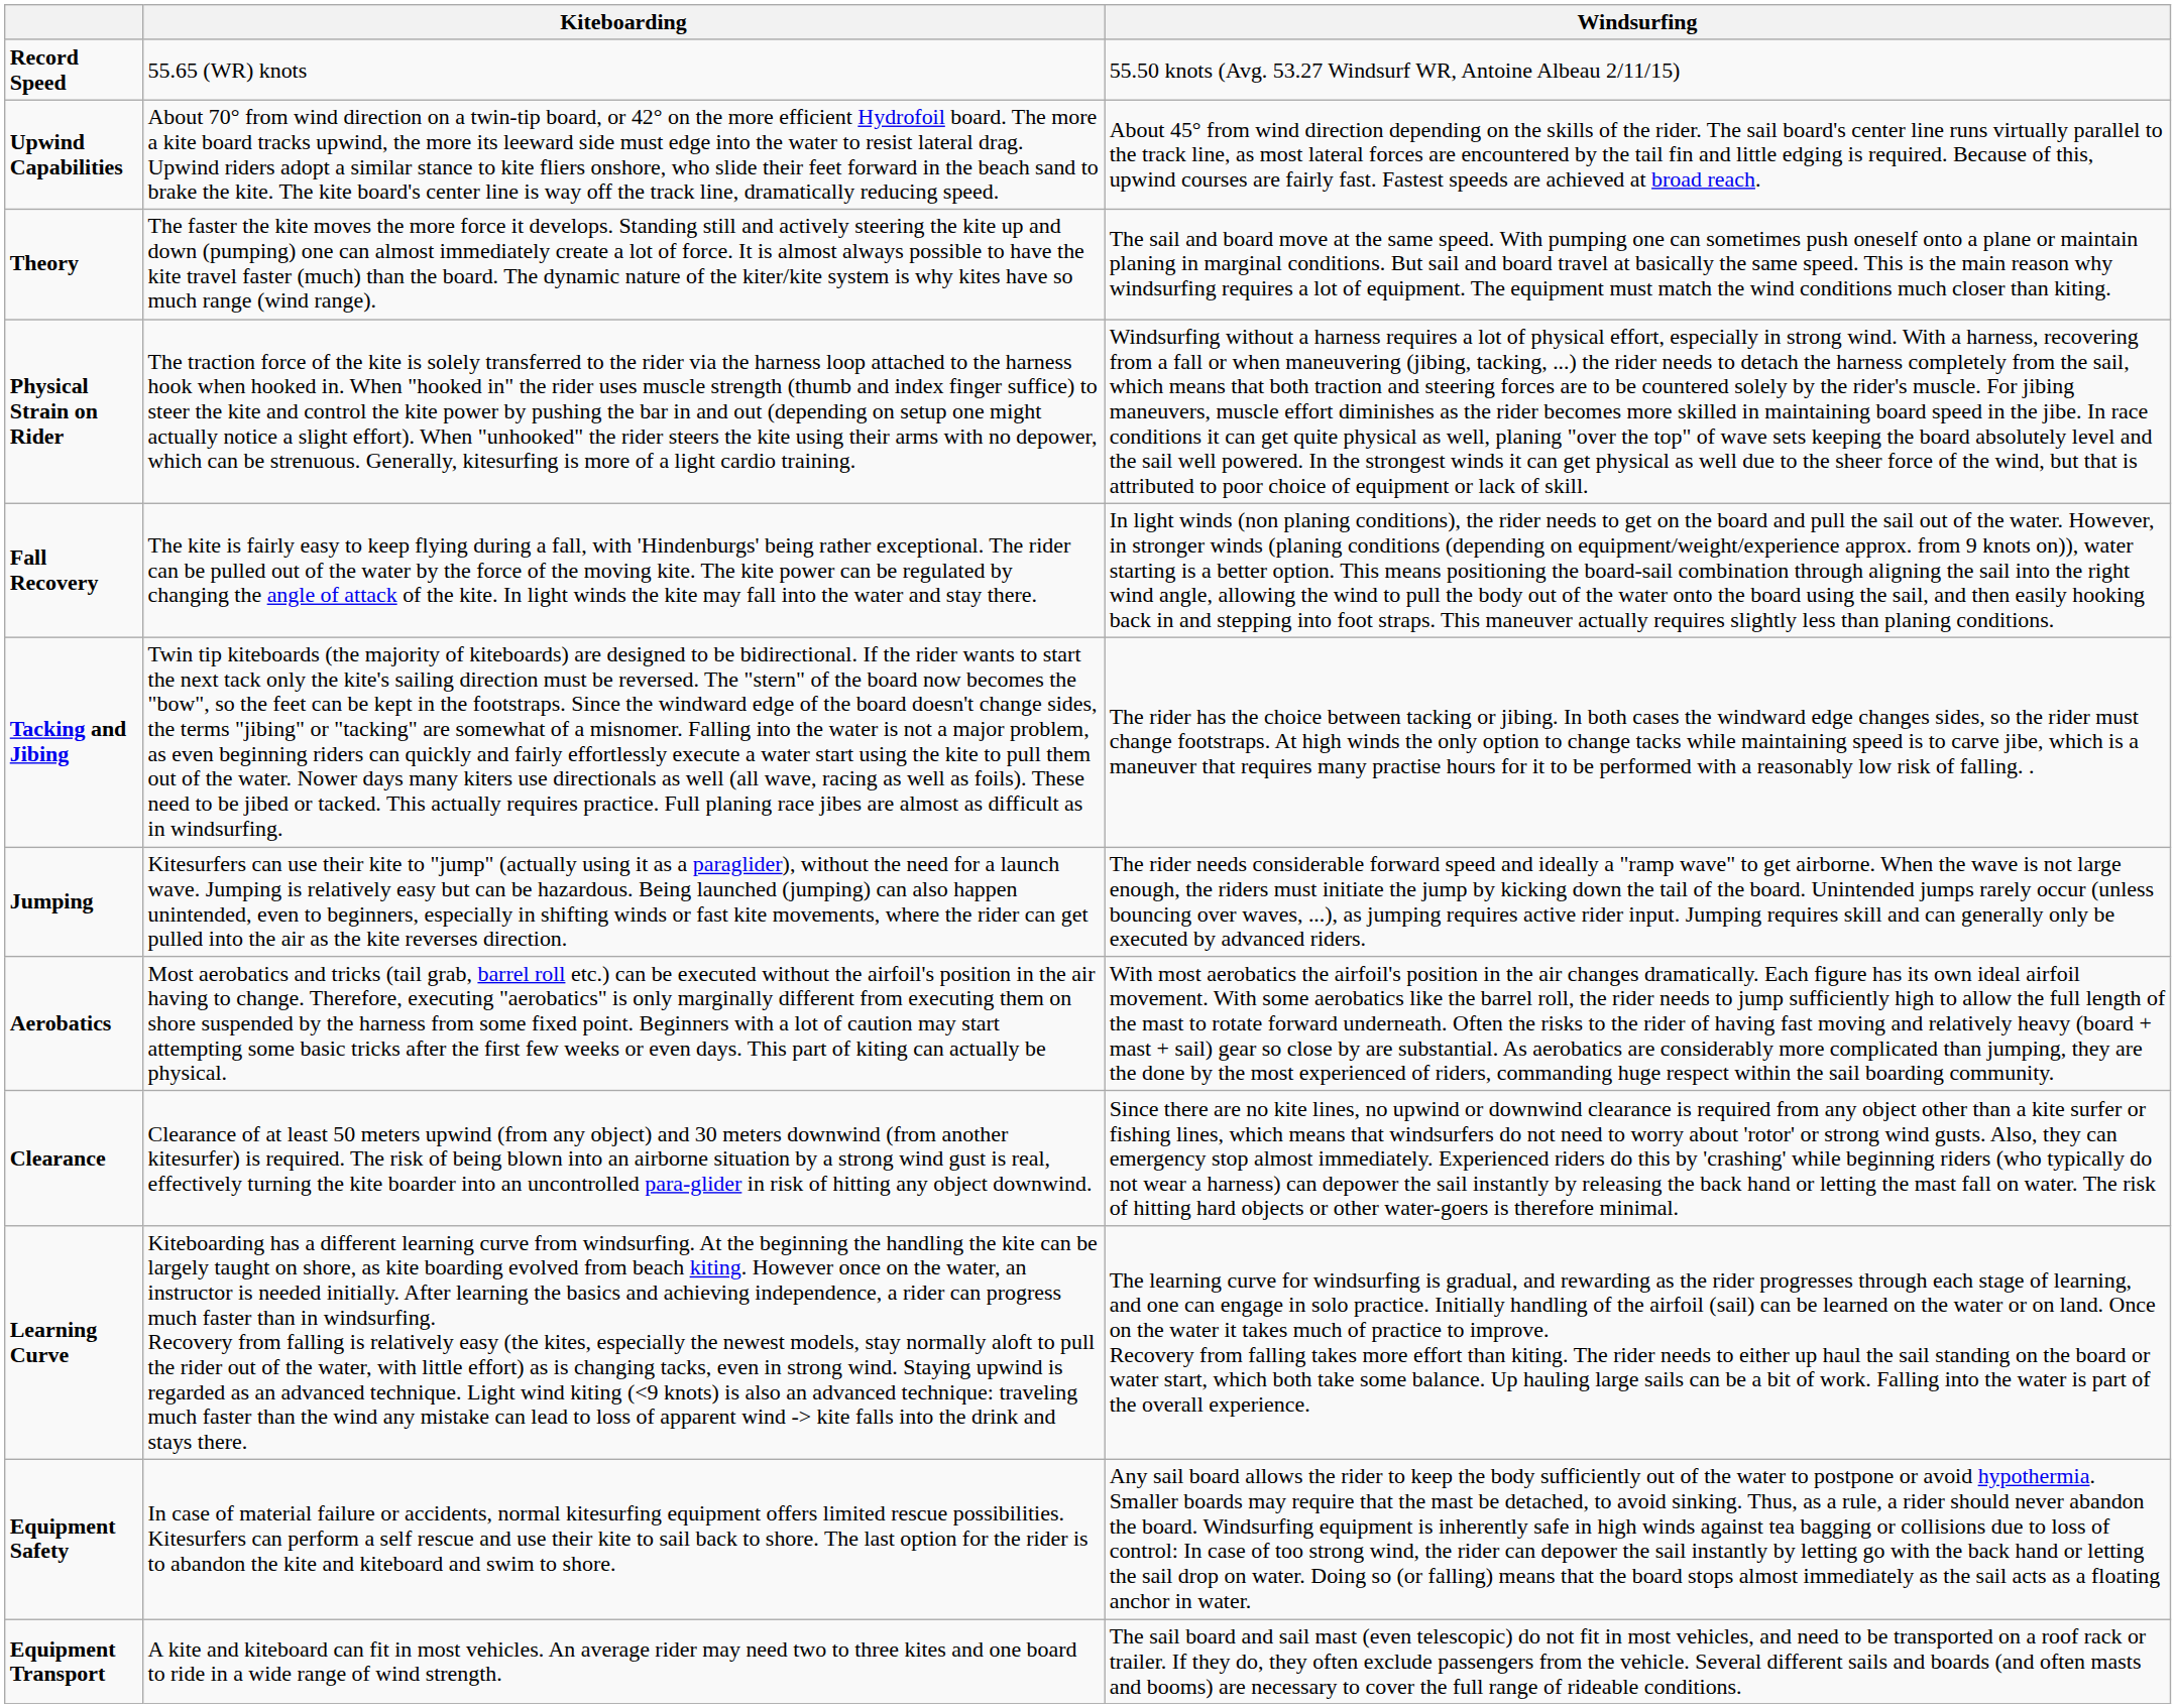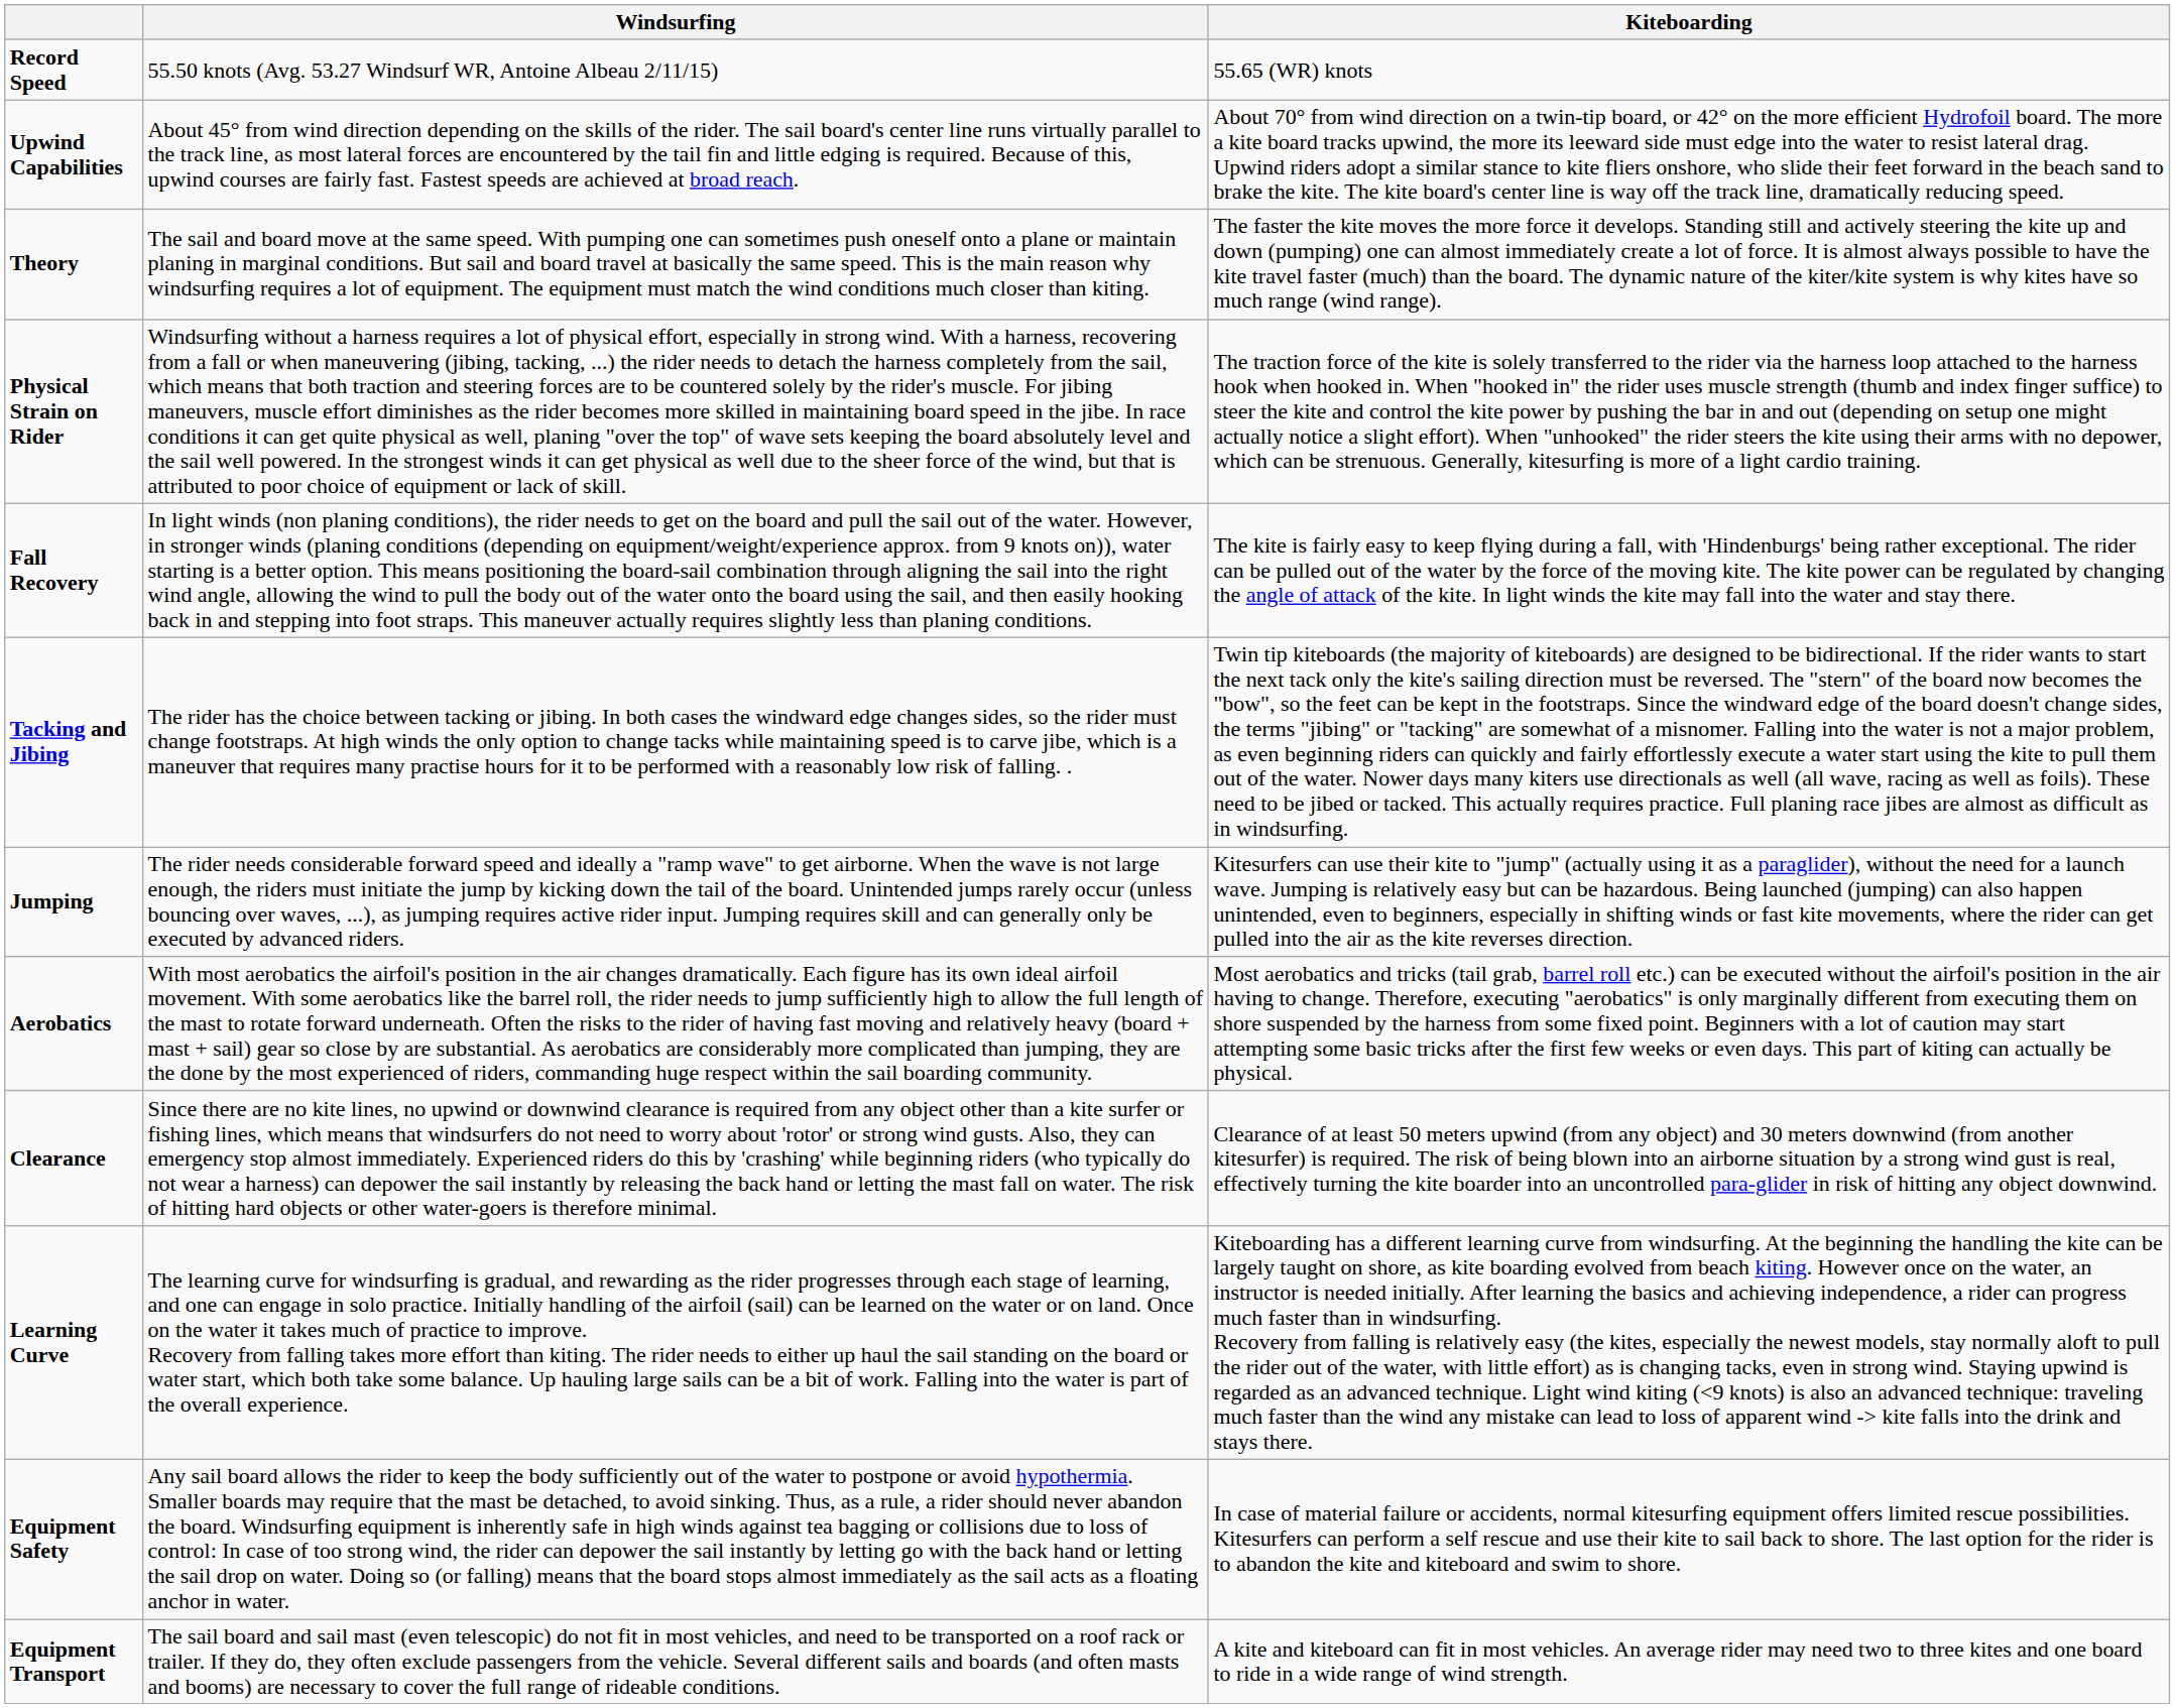 <table class="wikitable">
 <tr>
 <th></th>
+<th>Windsurfing</th>
 <th>Kiteboarding</th>
-<th>Windsurfing</th>
 </tr>
 <tr>
 <td><strong>Record Speed</strong></td>
+<td>55.50 knots (Avg. 53.27 Windsurf WR, Antoine Albeau 2/11/15)</td>
 <td>55.65 (WR) knots</td>
-<td>55.50 knots (Avg. 53.27 Windsurf WR, Antoine Albeau 2/11/15)</td>
 </tr>
 <tr>
 <td><strong>Upwind Capabilities</strong></td>
+<td>About 45° from wind direction depending on the skills of the rider. The sail board's center line runs virtually parallel to the track line, as most lateral forces are encountered by the tail fin and little edging is required. Because of this, upwind courses are fairly fast.  Fastest speeds are achieved at <a href='#'>broad reach</a>.</td>
 <td>About 70° from wind direction on a twin-tip board, or 42° on the more efficient <a href='#'>Hydrofoil</a> board. The more a kite board tracks upwind, the more its leeward side must edge into the water to resist lateral drag. Upwind riders adopt a similar stance to kite fliers onshore, who slide their feet forward in the beach sand to brake the kite. The kite board's center line is way off the track line, dramatically reducing speed.</td>
-<td>About 45° from wind direction depending on the skills of the rider. The sail board's center line runs virtually parallel to the track line, as most lateral forces are encountered by the tail fin and little edging is required. Because of this, upwind courses are fairly fast.  Fastest speeds are achieved at <a href='#'>broad reach</a>.</td>
 </tr>
 <tr>
 <td><strong>Theory</strong></td>
+<td>The sail and board move at the same speed. With pumping one can sometimes push oneself onto a plane or maintain planing in marginal conditions. But sail and board travel at basically the same speed. This is the main reason why windsurfing requires a lot of equipment. The equipment must match the wind conditions much closer than kiting.</td>
 <td>The faster the kite moves the more force it develops. Standing still and actively steering the kite up and down (pumping) one can almost immediately create a lot of force. It is almost always possible to have the kite travel faster (much) than the board. The dynamic nature of the kiter/kite system is why kites have so much range (wind range).</td>
-<td>The sail and board move at the same speed. With pumping one can sometimes push oneself onto a plane or maintain planing in marginal conditions. But sail and board travel at basically the same speed. This is the main reason why windsurfing requires a lot of equipment. The equipment must match the wind conditions much closer than kiting.</td>
 </tr>
 <tr>
 <td><strong>Physical Strain on Rider</strong></td>
+<td>Windsurfing without a harness requires a lot of physical effort, especially in strong wind. With a harness, recovering from a fall or when maneuvering (jibing, tacking, ...) the rider needs to detach the harness completely from the sail, which means that both traction and steering forces are to be countered solely by the rider's muscle. For jibing maneuvers, muscle effort diminishes as the rider becomes more skilled in maintaining board speed in the jibe. In race conditions it can get quite physical as well, planing "over the top" of wave sets keeping the board absolutely level and the sail well powered. In the strongest winds it can get physical as well due to the sheer force of the wind, but that is attributed to poor choice of equipment or lack of skill.</td>
 <td>The traction force of the kite is solely transferred to the rider via the harness loop attached to the harness hook when hooked in. When "hooked in" the rider uses muscle strength (thumb and index finger suffice) to steer the kite and control the kite power by pushing the bar in and out (depending on setup one might actually notice a slight effort). When "unhooked" the rider steers the kite using their arms with no depower, which can be strenuous. Generally, kitesurfing is more of a light cardio training.</td>
-<td>Windsurfing without a harness requires a lot of physical effort, especially in strong wind. With a harness, recovering from a fall or when maneuvering (jibing, tacking, ...) the rider needs to detach the harness completely from the sail, which means that both traction and steering forces are to be countered solely by the rider's muscle. For jibing maneuvers, muscle effort diminishes as the rider becomes more skilled in maintaining board speed in the jibe. In race conditions it can get quite physical as well, planing "over the top" of wave sets keeping the board absolutely level and the sail well powered. In the strongest winds it can get physical as well due to the sheer force of the wind, but that is attributed to poor choice of equipment or lack of skill.</td>
 </tr>
 <tr>
 <td><strong>Fall Recovery</strong></td>
+<td>In light winds (non planing conditions), the rider needs to get on the board and pull the sail out of the water. However, in stronger winds (planing conditions (depending on equipment/weight/experience approx. from 9 knots on)), water starting is a better option.  This means positioning the board-sail combination through aligning the sail into the right wind angle, allowing the wind to pull the body out of the water onto the board using the sail, and then easily hooking back in and stepping into foot straps. This maneuver actually requires slightly less than planing conditions.</td>
 <td>The kite is fairly easy to keep flying during a fall, with 'Hindenburgs' being rather exceptional. The rider can be pulled out of the water by the force of the moving kite. The kite power can be regulated by changing the <a href='#'>angle of attack</a> of the kite. In light winds the kite may fall into the water and stay there.</td>
-<td>In light winds (non planing conditions), the rider needs to get on the board and pull the sail out of the water. However, in stronger winds (planing conditions (depending on equipment/weight/experience approx. from 9 knots on)), water starting is a better option.  This means positioning the board-sail combination through aligning the sail into the right wind angle, allowing the wind to pull the body out of the water onto the board using the sail, and then easily hooking back in and stepping into foot straps. This maneuver actually requires slightly less than planing conditions.</td>
 </tr>
 <tr>
 <td><strong><a href='#'>Tacking</a> and <a href='#'>Jibing</a></strong></td>
+<td>The rider has the choice between tacking or jibing. In both cases the windward edge changes sides, so the rider must change footstraps. At high winds the only option to change tacks while maintaining speed is to carve jibe, which is a maneuver that requires many practise hours for it to be performed with a reasonably low risk of falling. .</td>
 <td>Twin tip kiteboards (the majority of kiteboards) are designed to be bidirectional. If the rider wants to start the next tack only the kite's sailing direction must be reversed. The "stern" of the board now becomes the "bow", so the feet can be kept in the footstraps. Since the windward edge of the board doesn't change sides, the terms "jibing" or "tacking" are somewhat of a misnomer. Falling into the water is not a major problem, as even beginning riders can quickly and fairly effortlessly execute a water start using the kite to pull them out of the water. Nower days many kiters use directionals as well (all wave, racing as well as foils). These need to be jibed or tacked. This actually requires practice. Full planing race jibes are almost as difficult as in windsurfing.</td>
-<td>The rider has the choice between tacking or jibing. In both cases the windward edge changes sides, so the rider must change footstraps. At high winds the only option to change tacks while maintaining speed is to carve jibe, which is a maneuver that requires many practise hours for it to be performed with a reasonably low risk of falling. .</td>
 </tr>
 <tr>
 <td><strong>Jumping</strong></td>
+<td>The rider needs considerable forward speed and ideally a "ramp wave" to get airborne. When the wave is not large enough, the riders must initiate the jump by kicking down the tail of the board. Unintended jumps rarely occur (unless bouncing over waves, ...), as jumping requires active rider input. Jumping requires skill and can generally only be executed by advanced riders.</td>
 <td>Kitesurfers can use their kite to "jump" (actually using it as a <a href='#'>paraglider</a>), without the need for a launch wave. Jumping is relatively easy but can be hazardous. Being launched (jumping) can also happen unintended, even to beginners, especially in shifting winds or fast kite movements, where the rider can get pulled into the air as the kite reverses direction.</td>
-<td>The rider needs considerable forward speed and ideally a "ramp wave" to get airborne. When the wave is not large enough, the riders must initiate the jump by kicking down the tail of the board. Unintended jumps rarely occur (unless bouncing over waves, ...), as jumping requires active rider input. Jumping requires skill and can generally only be executed by advanced riders.</td>
 </tr>
 <tr>
 <td><strong>Aerobatics</strong></td>
+<td>With most aerobatics the airfoil's position in the air changes dramatically. Each figure has its own ideal airfoil movement. With some aerobatics like the barrel roll, the rider needs to jump sufficiently high to allow the full length of the mast to rotate forward underneath. Often the risks to the rider of having fast moving and relatively heavy (board + mast + sail) gear so close by are substantial. As aerobatics are considerably more complicated than jumping, they are the done by the most experienced of riders, commanding huge respect within the sail boarding community.</td>
 <td>Most aerobatics and tricks (tail grab, <a href='#'>barrel roll</a> etc.) can be executed without the airfoil's position in the air having to change. Therefore, executing "aerobatics" is only marginally different from executing them on shore suspended by the harness from some fixed point. Beginners with a lot of caution may start attempting some basic tricks after the first few weeks or even days. This part of kiting can actually be physical.</td>
-<td>With most aerobatics the airfoil's position in the air changes dramatically. Each figure has its own ideal airfoil movement. With some aerobatics like the barrel roll, the rider needs to jump sufficiently high to allow the full length of the mast to rotate forward underneath. Often the risks to the rider of having fast moving and relatively heavy (board + mast + sail) gear so close by are substantial. As aerobatics are considerably more complicated than jumping, they are the done by the most experienced of riders, commanding huge respect within the sail boarding community.</td>
 </tr>
 <tr>
 <td><strong>Clearance</strong></td>
+<td>Since there are no kite lines, no upwind or downwind clearance is required from any object other than a kite surfer or fishing lines, which means that windsurfers do not need to worry about 'rotor' or strong wind gusts. Also, they can emergency stop almost immediately. Experienced riders do this by 'crashing' while beginning riders (who typically do not wear a harness) can depower the sail instantly by releasing the back hand or letting the mast fall on water. The risk of hitting hard objects or other water-goers is therefore minimal.</td>
 <td>Clearance of at least 50 meters upwind (from any object) and 30 meters downwind (from another kitesurfer) is required. The risk of being blown into an airborne situation by a strong wind gust is real, effectively turning the kite boarder into an uncontrolled <a href='#'>para-glider</a> in risk of hitting any object downwind.</td>
-<td>Since there are no kite lines, no upwind or downwind clearance is required from any object other than a kite surfer or fishing lines, which means that windsurfers do not need to worry about 'rotor' or strong wind gusts. Also, they can emergency stop almost immediately. Experienced riders do this by 'crashing' while beginning riders (who typically do not wear a harness) can depower the sail instantly by releasing the back hand or letting the mast fall on water. The risk of hitting hard objects or other water-goers is therefore minimal.</td>
 </tr>
 <tr>
 <td><strong>Learning Curve</strong></td>
+<td>The learning curve for windsurfing is gradual, and rewarding as the rider progresses through each stage of learning, and one can engage in solo practice. Initially handling of the airfoil (sail) can be learned on the water or on land. Once on the water it takes much of practice to improve.<br>Recovery from falling takes more effort than kiting. The rider needs to either up haul the sail standing on the board or water start, which both take some balance. Up hauling large sails can be a bit of work. Falling into the water is part of the overall experience.</td>
 <td>Kiteboarding has a different learning curve from windsurfing.  At the beginning the handling the kite can be largely taught on shore, as kite boarding evolved from beach <a href='#'>kiting</a>. However once on the water, an instructor is needed initially. After learning the basics and achieving independence, a rider can progress much faster than in windsurfing.<br>Recovery from falling is relatively easy (the kites, especially the newest models, stay normally aloft to pull the rider out of the water, with little effort) as is changing tacks, even in strong wind. Staying upwind is regarded as an advanced technique. Light wind kiting (<9 knots) is also an advanced technique: traveling much faster than the wind any mistake can lead to loss of apparent wind -> kite falls into the drink and stays there.</td>
-<td>The learning curve for windsurfing is gradual, and rewarding as the rider progresses through each stage of learning, and one can engage in solo practice. Initially handling of the airfoil (sail) can be learned on the water or on land. Once on the water it takes much of practice to improve.<br>Recovery from falling takes more effort than kiting. The rider needs to either up haul the sail standing on the board or water start, which both take some balance. Up hauling large sails can be a bit of work. Falling into the water is part of the overall experience.</td>
 </tr>
 <tr>
 <td><strong>Equipment Safety</strong></td>
+<td>Any sail board allows the rider to keep the body sufficiently out of the water to postpone or avoid <a href='#'>hypothermia</a>. Smaller boards may require that the mast be detached, to avoid sinking. Thus, as a rule, a rider should never abandon the board. Windsurfing equipment is inherently safe in high winds against tea bagging or collisions due to loss of control: In case of too strong wind, the rider can depower the sail instantly by letting go with the back hand or letting the sail drop on water. Doing so (or falling) means that the board stops almost immediately as the sail acts as a floating anchor in water.</td>
 <td>In case of material failure or accidents, normal kitesurfing equipment offers limited rescue possibilities. Kitesurfers can perform a self rescue and use their kite to sail back to shore. The last option for the rider is to abandon the kite and kiteboard and swim to shore.</td>
-<td>Any sail board allows the rider to keep the body sufficiently out of the water to postpone or avoid <a href='#'>hypothermia</a>. Smaller boards may require that the mast be detached, to avoid sinking. Thus, as a rule, a rider should never abandon the board. Windsurfing equipment is inherently safe in high winds against tea bagging or collisions due to loss of control: In case of too strong wind, the rider can depower the sail instantly by letting go with the back hand or letting the sail drop on water. Doing so (or falling) means that the board stops almost immediately as the sail acts as a floating anchor in water.</td>
 </tr>
 <tr>
 <td><strong>Equipment Transport</strong></td>
+<td>The sail board and sail mast (even telescopic) do not fit in most vehicles, and need to be transported on a roof rack or trailer. If they do, they often exclude passengers from the vehicle. Several different sails and boards (and often masts and booms) are necessary to cover the full range of rideable conditions.</td>
 <td>A kite and kiteboard can fit in most vehicles. An average rider may need two to three kites and one board to ride in a wide range of wind strength.</td>
-<td>The sail board and sail mast (even telescopic) do not fit in most vehicles, and need to be transported on a roof rack or trailer. If they do, they often exclude passengers from the vehicle. Several different sails and boards (and often masts and booms) are necessary to cover the full range of rideable conditions.</td>
 </tr>
 </table>
